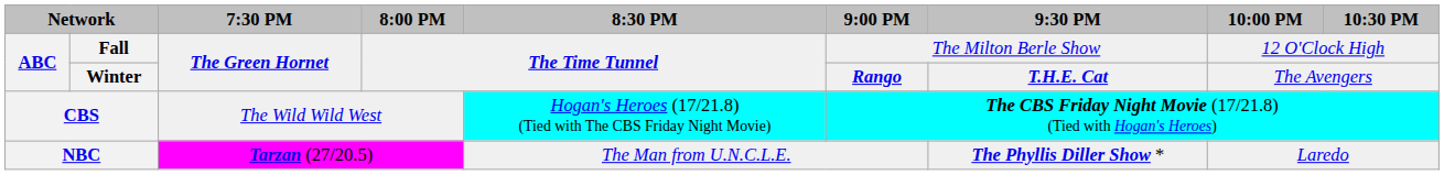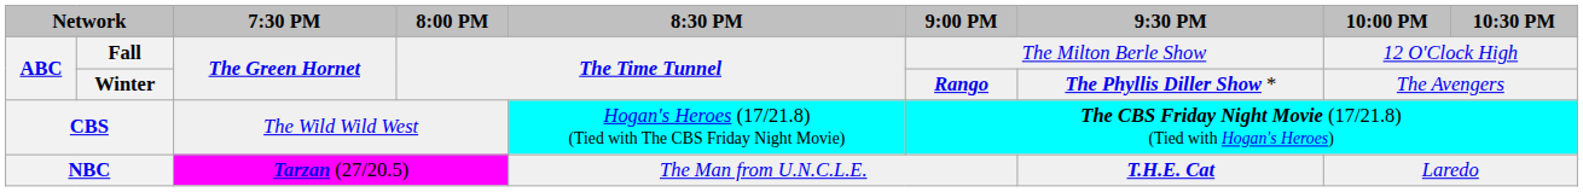 <table class="wikitable" style="width:100%;margin-right:0;text-align:center">
 <tr>
 <th colspan="2" style="background-color:#C0C0C0;text-align:center">Network</th>
 <th style="background-color:#C0C0C0;text-align:center">7:30 PM</th>
 <th style="background-color:#C0C0C0;text-align:center">8:00 PM</th>
 <th style="background-color:#C0C0C0;text-align:center">8:30 PM</th>
 <th style="background-color:#C0C0C0;text-align:center">9:00 PM</th>
 <th style="background-color:#C0C0C0;text-align:center">9:30 PM</th>
 <th style="background-color:#C0C0C0;text-align:center">10:00 PM</th>
 <th style="background-color:#C0C0C0;text-align:center">10:30 PM</th>
 </tr>
 <tr>
 <th bgcolor="#C0C0C0" rowspan="2"><a href='#'>ABC</a></th>
 <th>Fall</th>
 <td bgcolor="#F0F0F0" rowspan="2"><strong><em><a href='#'>The Green Hornet</a></em></strong></td>
 <td bgcolor="#F0F0F0" rowspan="2" colspan="2"><strong><em><a href='#'>The Time Tunnel</a></em></strong></td>
 <td bgcolor="#F0F0F0" colspan="2"><em><a href='#'>The Milton Berle Show</a></em></td>
 <td bgcolor="#F0F0F0" colspan="2"><em><a href='#'>12 O'Clock High</a></em></td>
 </tr>
 <tr>
 <th>Winter</th>
 <td bgcolor="#F0F0F0"><strong><em><a href='#'>Rango</a></em></strong></td>
-<td bgcolor="#F0F0F0"><strong><em><a href='#'>T.H.E. Cat</a></em></strong></td>
+<td bgcolor="#F0F0F0"><strong><em><a href='#'>The Phyllis Diller Show</a></em></strong> *</td>
 <td bgcolor="#F0F0F0" colspan="2"><em><a href='#'>The Avengers</a></em></td>
 </tr>
 <tr>
 <th colspan="2" bgcolor="#C0C0C0"><a href='#'>CBS</a></th>
 <td bgcolor="#F0F0F0" colspan="2"><em><a href='#'>The Wild Wild West</a></em></td>
 <td bgcolor="#00FFFF"><em><a href='#'>Hogan's Heroes</a></em> (17/21.8)<br><small>(Tied with The CBS Friday Night Movie)</small></td>
 <td bgcolor="#00FFFF" colspan="4"><strong><em>The CBS Friday Night Movie</em></strong> (17/21.8)<br><small>(Tied with <em><a href='#'>Hogan's Heroes</a></em>)</small></td>
 </tr>
 <tr>
 <th colspan="2" bgcolor="#C0C0C0"><a href='#'>NBC</a></th>
 <td bgcolor="#FF00FF" colspan="2"><strong><em><a href='#'>Tarzan</a></em></strong> (27/20.5)</td>
 <td bgcolor="#F0F0F0" colspan="2"><em><a href='#'>The Man from U.N.C.L.E.</a></em></td>
-<td bgcolor="#F0F0F0"><strong><em><a href='#'>The Phyllis Diller Show</a></em></strong> *</td>
+<td bgcolor="#F0F0F0"><strong><em><a href='#'>T.H.E. Cat</a></em></strong></td>
 <td bgcolor="#F0F0F0" colspan="2"><em><a href='#'>Laredo</a></em></td>
 </tr>
 </table>
